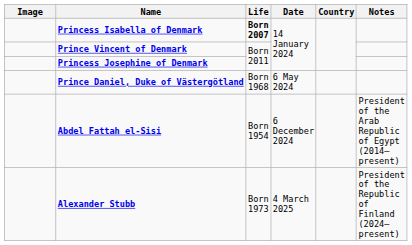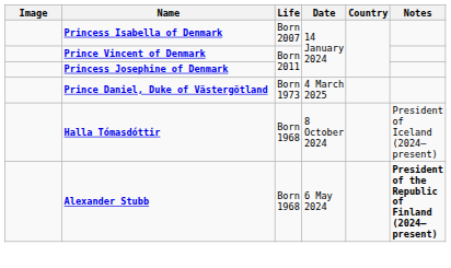 <table class="wikitable">
 <tr>
 <th style="width: 75px;">Image</th>
 <th style="width: 300px;">Name</th>
 <th>Life</th>
 <th>Date</th>
 <th>Country</th>
 <th>Notes</th>
 </tr>
 <tr>
 <td></td>
 <td><strong><a href='#'>Princess Isabella of Denmark</a></strong></td>
-<td><strong>Born 2007</strong></td>
+<td>Born 2007</td>
 <td rowspan="3">14 January 2024</td>
 <td rowspan="3"></td>
 <td></td>
 </tr>
 <tr>
 <td></td>
 <td><strong><a href='#'>Prince Vincent of Denmark</a></strong></td>
 <td rowspan="2">Born 2011</td>
 <td></td>
 </tr>
 <tr>
 <td></td>
 <td><strong><a href='#'>Princess Josephine of Denmark</a></strong></td>
 <td></td>
 </tr>
 <tr>
 <td></td>
 <td><strong><a href='#'>Prince Daniel, Duke of Västergötland</a></strong></td>
-<td>Born 1968</td>
-<td>6 May 2024</td>
+<td>Born 1973</td>
+<td>4 March 2025</td>
 <td></td>
 <td></td>
 </tr>
 <tr>
 <td></td>
-<td><strong><a href='#'>Abdel Fattah el-Sisi</a></strong></td>
-<td>Born 1954</td>
-<td>6 December 2024</td>
+<td><strong><a href='#'>Halla Tómasdóttir</a></strong></td>
+<td>Born 1968</td>
+<td>8 October 2024</td>
 <td></td>
-<td>President of the Arab Republic of Egypt (2014–present)</td>
+<td>President of Iceland (2024–present)</td>
 </tr>
 <tr>
 <td></td>
 <td><strong><a href='#'>Alexander Stubb</a></strong></td>
-<td>Born 1973</td>
-<td>4 March 2025</td>
+<td>Born 1968</td>
+<td>6 May 2024</td>
 <td></td>
-<td>President of the Republic of Finland (2024–present)</td>
+<td><strong>President of the Republic of Finland (2024–present)</strong></td>
 </tr>
 </table>
